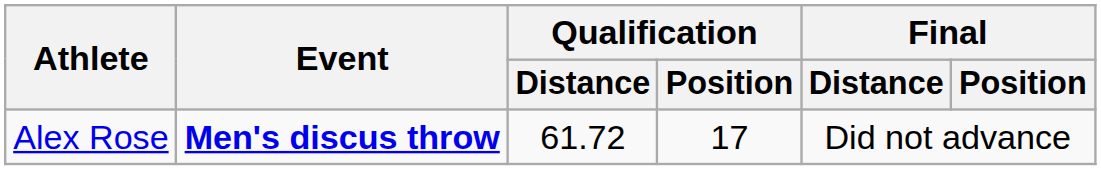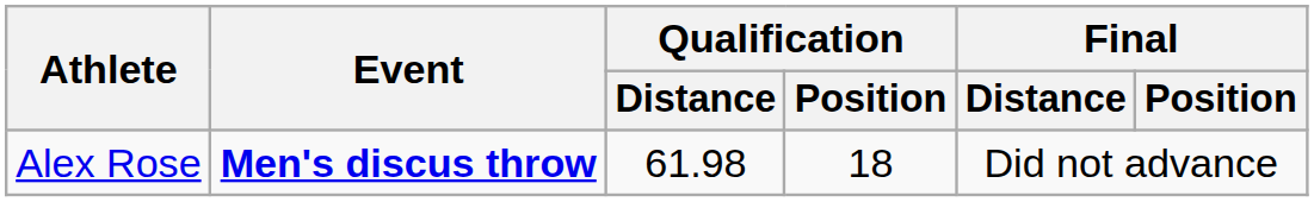 <table class=wikitable style="font-size:90%">
 <tr>
 <th rowspan="2">Athlete</th>
 <th rowspan="2">Event</th>
 <th colspan="2">Qualification</th>
 <th colspan="2">Final</th>
 </tr>
 <tr style="font-size:95%">
 <th>Distance</th>
 <th>Position</th>
 <th>Distance</th>
 <th>Position</th>
 </tr>
 <tr align=center>
 <td align=left><a href='#'>Alex Rose</a></td>
 <td align=left><strong><a href='#'>Men's discus throw</a></strong></td>
-<td>61.72</td>
-<td>17</td>
+<td>61.98</td>
+<td>18</td>
 <td colspan=2>Did not advance</td>
 </tr>
 </table>
